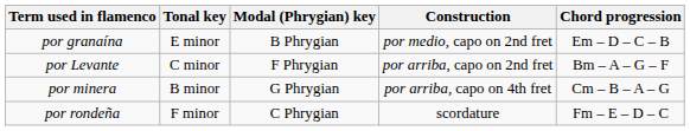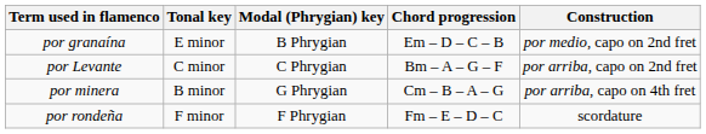 <table class="wikitable" style="text-align:center">
 <tr>
 <th>Term used in flamenco</th>
 <th>Tonal key</th>
 <th>Modal (Phrygian) key</th>
+<th>Chord progression</th>
 <th>Construction</th>
-<th>Chord progression</th>
 </tr>
 <tr>
 <td><em>por granaína</em></td>
 <td>E minor</td>
 <td>B Phrygian</td>
+<td>Em – D – C – B</td>
 <td><em>por medio</em>, capo on 2nd fret</td>
-<td>Em – D – C – B</td>
 </tr>
 <tr>
 <td><em>por Levante</em></td>
 <td>C minor</td>
-<td>F Phrygian</td>
+<td>C Phrygian</td>
+<td>Bm – A – G – F</td>
 <td><em>por arriba</em>, capo on 2nd fret</td>
-<td>Bm – A – G – F</td>
 </tr>
 <tr>
 <td><em>por minera</em></td>
 <td>B minor</td>
 <td>G Phrygian</td>
+<td>Cm – B – A – G</td>
 <td><em>por arriba</em>, capo on 4th fret</td>
-<td>Cm – B – A – G</td>
 </tr>
 <tr>
 <td><em>por rondeña</em></td>
 <td>F minor</td>
-<td>C Phrygian</td>
+<td>F Phrygian</td>
+<td>Fm – E – D – C</td>
 <td>scordature</td>
-<td>Fm – E – D – C</td>
 </tr>
 </table>
